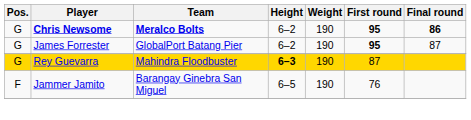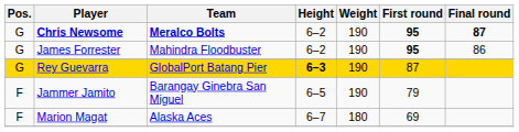 <table class="wikitable">
 <tr>
 <th>Pos.</th>
 <th style="width:150px;">Player</th>
 <th width=200px>Team</th>
 <th>Height</th>
 <th>Weight</th>
 <th>First round</th>
 <th>Final round</th>
 </tr>
 <tr>
 <td style="text-align:center">G</td>
 <td><strong><a href='#'>Chris Newsome</a></strong></td>
 <td><strong><a href='#'>Meralco Bolts</a></strong></td>
 <td align=center>6–2</td>
 <td align=center>190</td>
 <td align=center><strong>95 </strong></td>
-<td style="text-align:center;"><strong>86 </strong></td>
+<td style="text-align:center;"><strong>87 </strong></td>
 </tr>
 <tr>
 <td style="text-align:center">G</td>
 <td><a href='#'>James Forrester</a></td>
-<td><a href='#'>GlobalPort Batang Pier</a></td>
+<td><a href='#'>Mahindra Floodbuster</a></td>
 <td align=center>6–2</td>
 <td align=center>190</td>
 <td align=center><strong>95 </strong></td>
-<td style="text-align:center;">87 </td>
+<td style="text-align:center;">86 </td>
 </tr>
 <tr>
 </tr>
 <tr bgcolor=#FFD700>
 <td style="text-align:center">G</td>
 <td><a href='#'>Rey Guevarra</a></td>
-<td><a href='#'>Mahindra Floodbuster</a></td>
+<td><a href='#'>GlobalPort Batang Pier</a></td>
 <td align=center><strong>6–3</strong></td>
 <td align=center>190</td>
 <td align=center>87 </td>
 <td style="text-align:center;"></td>
 </tr>
 <tr>
 <td style="text-align:center">F</td>
 <td><a href='#'>Jammer Jamito</a></td>
 <td><a href='#'>Barangay Ginebra San Miguel</a></td>
 <td align=center>6–5</td>
 <td align=center>190</td>
-<td align=center>76 </td>
+<td align=center>79 </td>
+<td style="text-align:center;"></td>
+</tr>
+<tr>
+<td style="text-align:center">F</td>
+<td><a href='#'>Marion Magat</a></td>
+<td><a href='#'>Alaska Aces</a></td>
+<td align=center>6–7</td>
+<td align=center>180</td>
+<td align=center>69 </td>
 <td style="text-align:center;"></td>
 </tr>
 <tr>
 </tr>
 </table>
